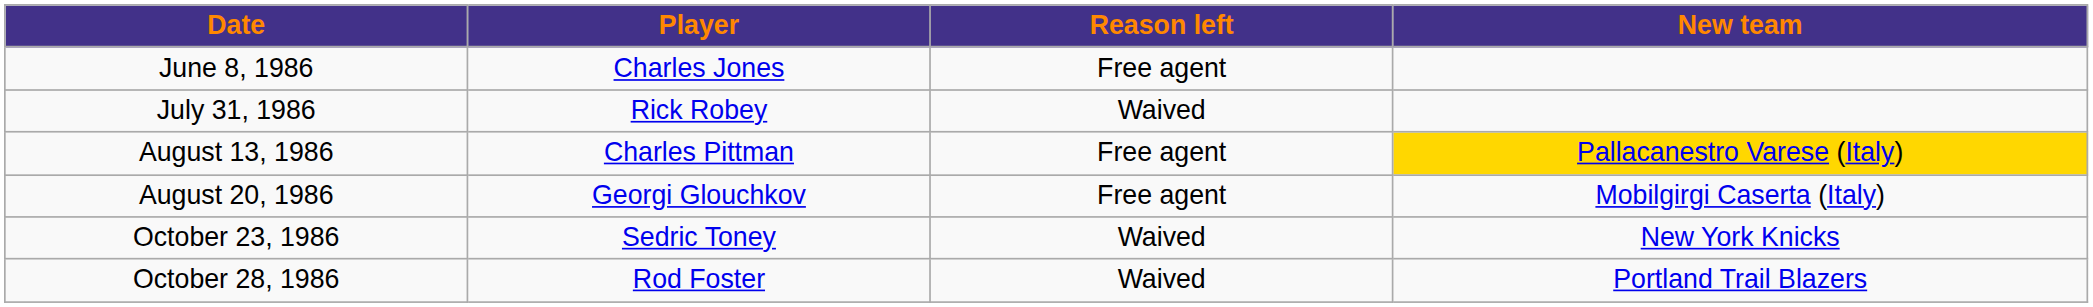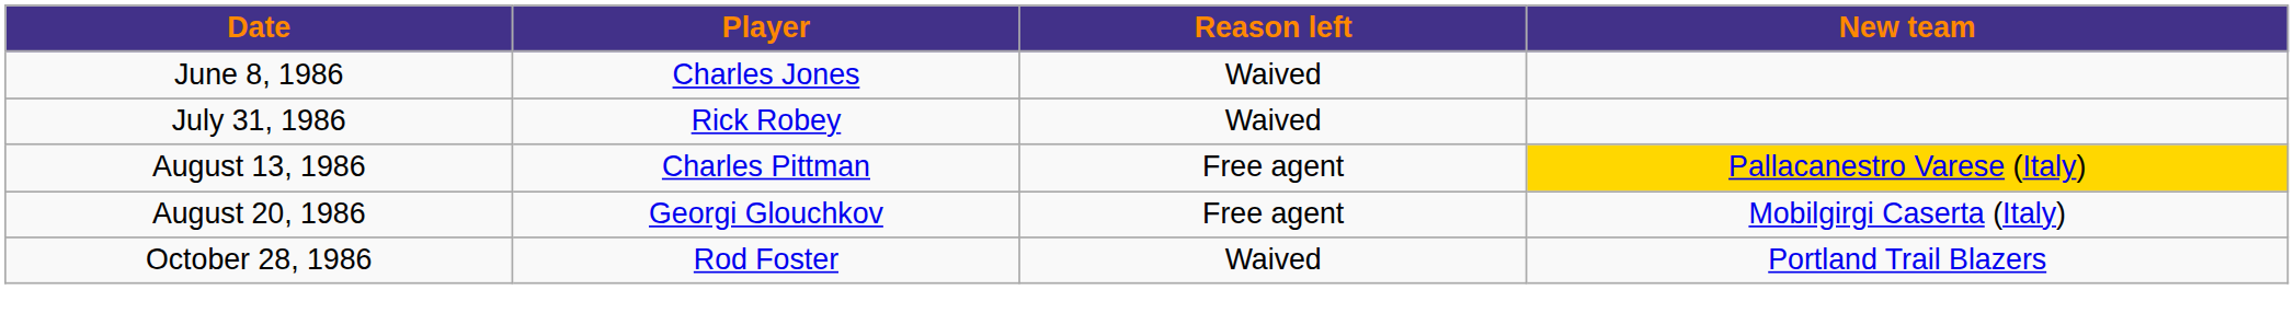 <table class="wikitable">
 <tr>
 <th style="background:#423189; color:#FF8800" width="10%">Date</th>
 <th style="background:#423189; color:#FF8800" width="10%">Player</th>
 <th style="background:#423189; color:#FF8800" width="10%">Reason left</th>
 <th style="background:#423189; color:#FF8800" width="15%">New team</th>
 </tr>
 <tr style="text-align: center">
 <td>June 8, 1986</td>
 <td><a href='#'>Charles Jones</a></td>
-<td>Free agent</td>
+<td>Waived</td>
 <td></td>
 </tr>
 <tr style="text-align: center">
 <td>July 31, 1986</td>
 <td><a href='#'>Rick Robey</a></td>
 <td>Waived</td>
 <td></td>
 </tr>
 <tr style="text-align: center">
 <td>August 13, 1986</td>
 <td><a href='#'>Charles Pittman</a></td>
 <td>Free agent</td>
 <td style="background: gold;"><a href='#'>Pallacanestro Varese</a> (<a href='#'>Italy</a>)</td>
 </tr>
 <tr style="text-align: center">
 <td>August 20, 1986</td>
 <td><a href='#'>Georgi Glouchkov</a></td>
 <td>Free agent</td>
 <td><a href='#'>Mobilgirgi Caserta</a> (<a href='#'>Italy</a>)</td>
 </tr>
 <tr style="text-align: center">
-<td>October 23, 1986</td>
-<td><a href='#'>Sedric Toney</a></td>
-<td>Waived</td>
-<td><a href='#'>New York Knicks</a></td>
-</tr>
-<tr style="text-align: center">
 <td>October 28, 1986</td>
 <td><a href='#'>Rod Foster</a></td>
 <td>Waived</td>
 <td><a href='#'>Portland Trail Blazers</a></td>
 </tr>
 </table>
